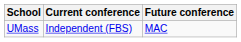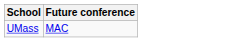 <table class="wikitable sortable">
 <tr>
 <th>School</th>
-<th>Current conference</th>
 <th>Future conference</th>
 </tr>
 <tr>
 <td><a href='#'>UMass</a></td>
-<td><a href='#'>Independent (FBS)</a></td>
 <td><a href='#'>MAC</a></td>
 </tr>
 </table>
